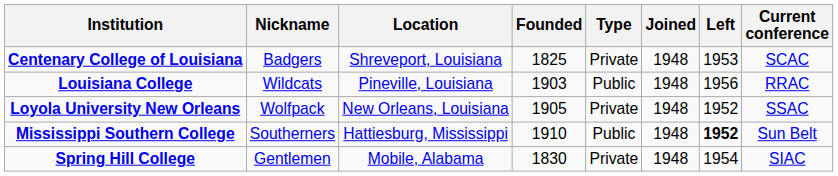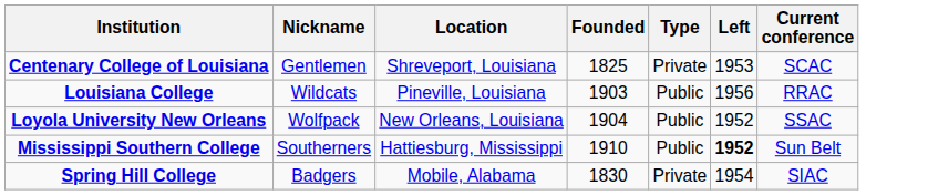 <table class="wikitable sortable"  style="text-align: center;">
 <tr>
 <th>Institution</th>
 <th>Nickname</th>
 <th>Location</th>
 <th>Founded</th>
 <th>Type</th>
-<th>Joined</th>
 <th>Left</th>
 <th>Current<br>conference</th>
 </tr>
 <tr>
 <td><strong><a href='#'>Centenary College of Louisiana</a></strong></td>
-<td><a href='#'>Badgers</a></td>
+<td><a href='#'>Gentlemen</a></td>
 <td><a href='#'>Shreveport, Louisiana</a></td>
 <td>1825</td>
 <td>Private</td>
-<td>1948</td>
 <td>1953</td>
 <td><a href='#'>SCAC</a><br></td>
 </tr>
 <tr>
 <td><strong><a href='#'>Louisiana College</a></strong></td>
 <td><a href='#'>Wildcats</a></td>
 <td><a href='#'>Pineville, Louisiana</a></td>
 <td>1903</td>
 <td>Public</td>
-<td>1948</td>
 <td>1956</td>
 <td><a href='#'>RRAC</a><br></td>
 </tr>
 <tr>
 <td><strong><a href='#'>Loyola University New Orleans</a></strong></td>
 <td><a href='#'>Wolfpack</a></td>
 <td><a href='#'>New Orleans, Louisiana</a></td>
-<td>1905</td>
-<td>Private</td>
-<td>1948</td>
+<td>1904</td>
+<td>Public</td>
 <td>1952</td>
 <td><a href='#'>SSAC</a><br></td>
 </tr>
 <tr>
 <td><strong><a href='#'>Mississippi Southern College</a></strong></td>
 <td><a href='#'>Southerners</a></td>
 <td><a href='#'>Hattiesburg, Mississippi</a></td>
 <td>1910</td>
 <td>Public</td>
-<td>1948</td>
 <td><strong>1952</strong></td>
 <td><a href='#'>Sun Belt</a><br></td>
 </tr>
 <tr>
 <td><strong><a href='#'>Spring Hill College</a></strong></td>
-<td><a href='#'>Gentlemen</a></td>
+<td><a href='#'>Badgers</a></td>
 <td><a href='#'>Mobile, Alabama</a></td>
 <td>1830</td>
 <td>Private</td>
-<td>1948</td>
 <td>1954</td>
 <td><a href='#'>SIAC</a><br></td>
 </tr>
 </table>
